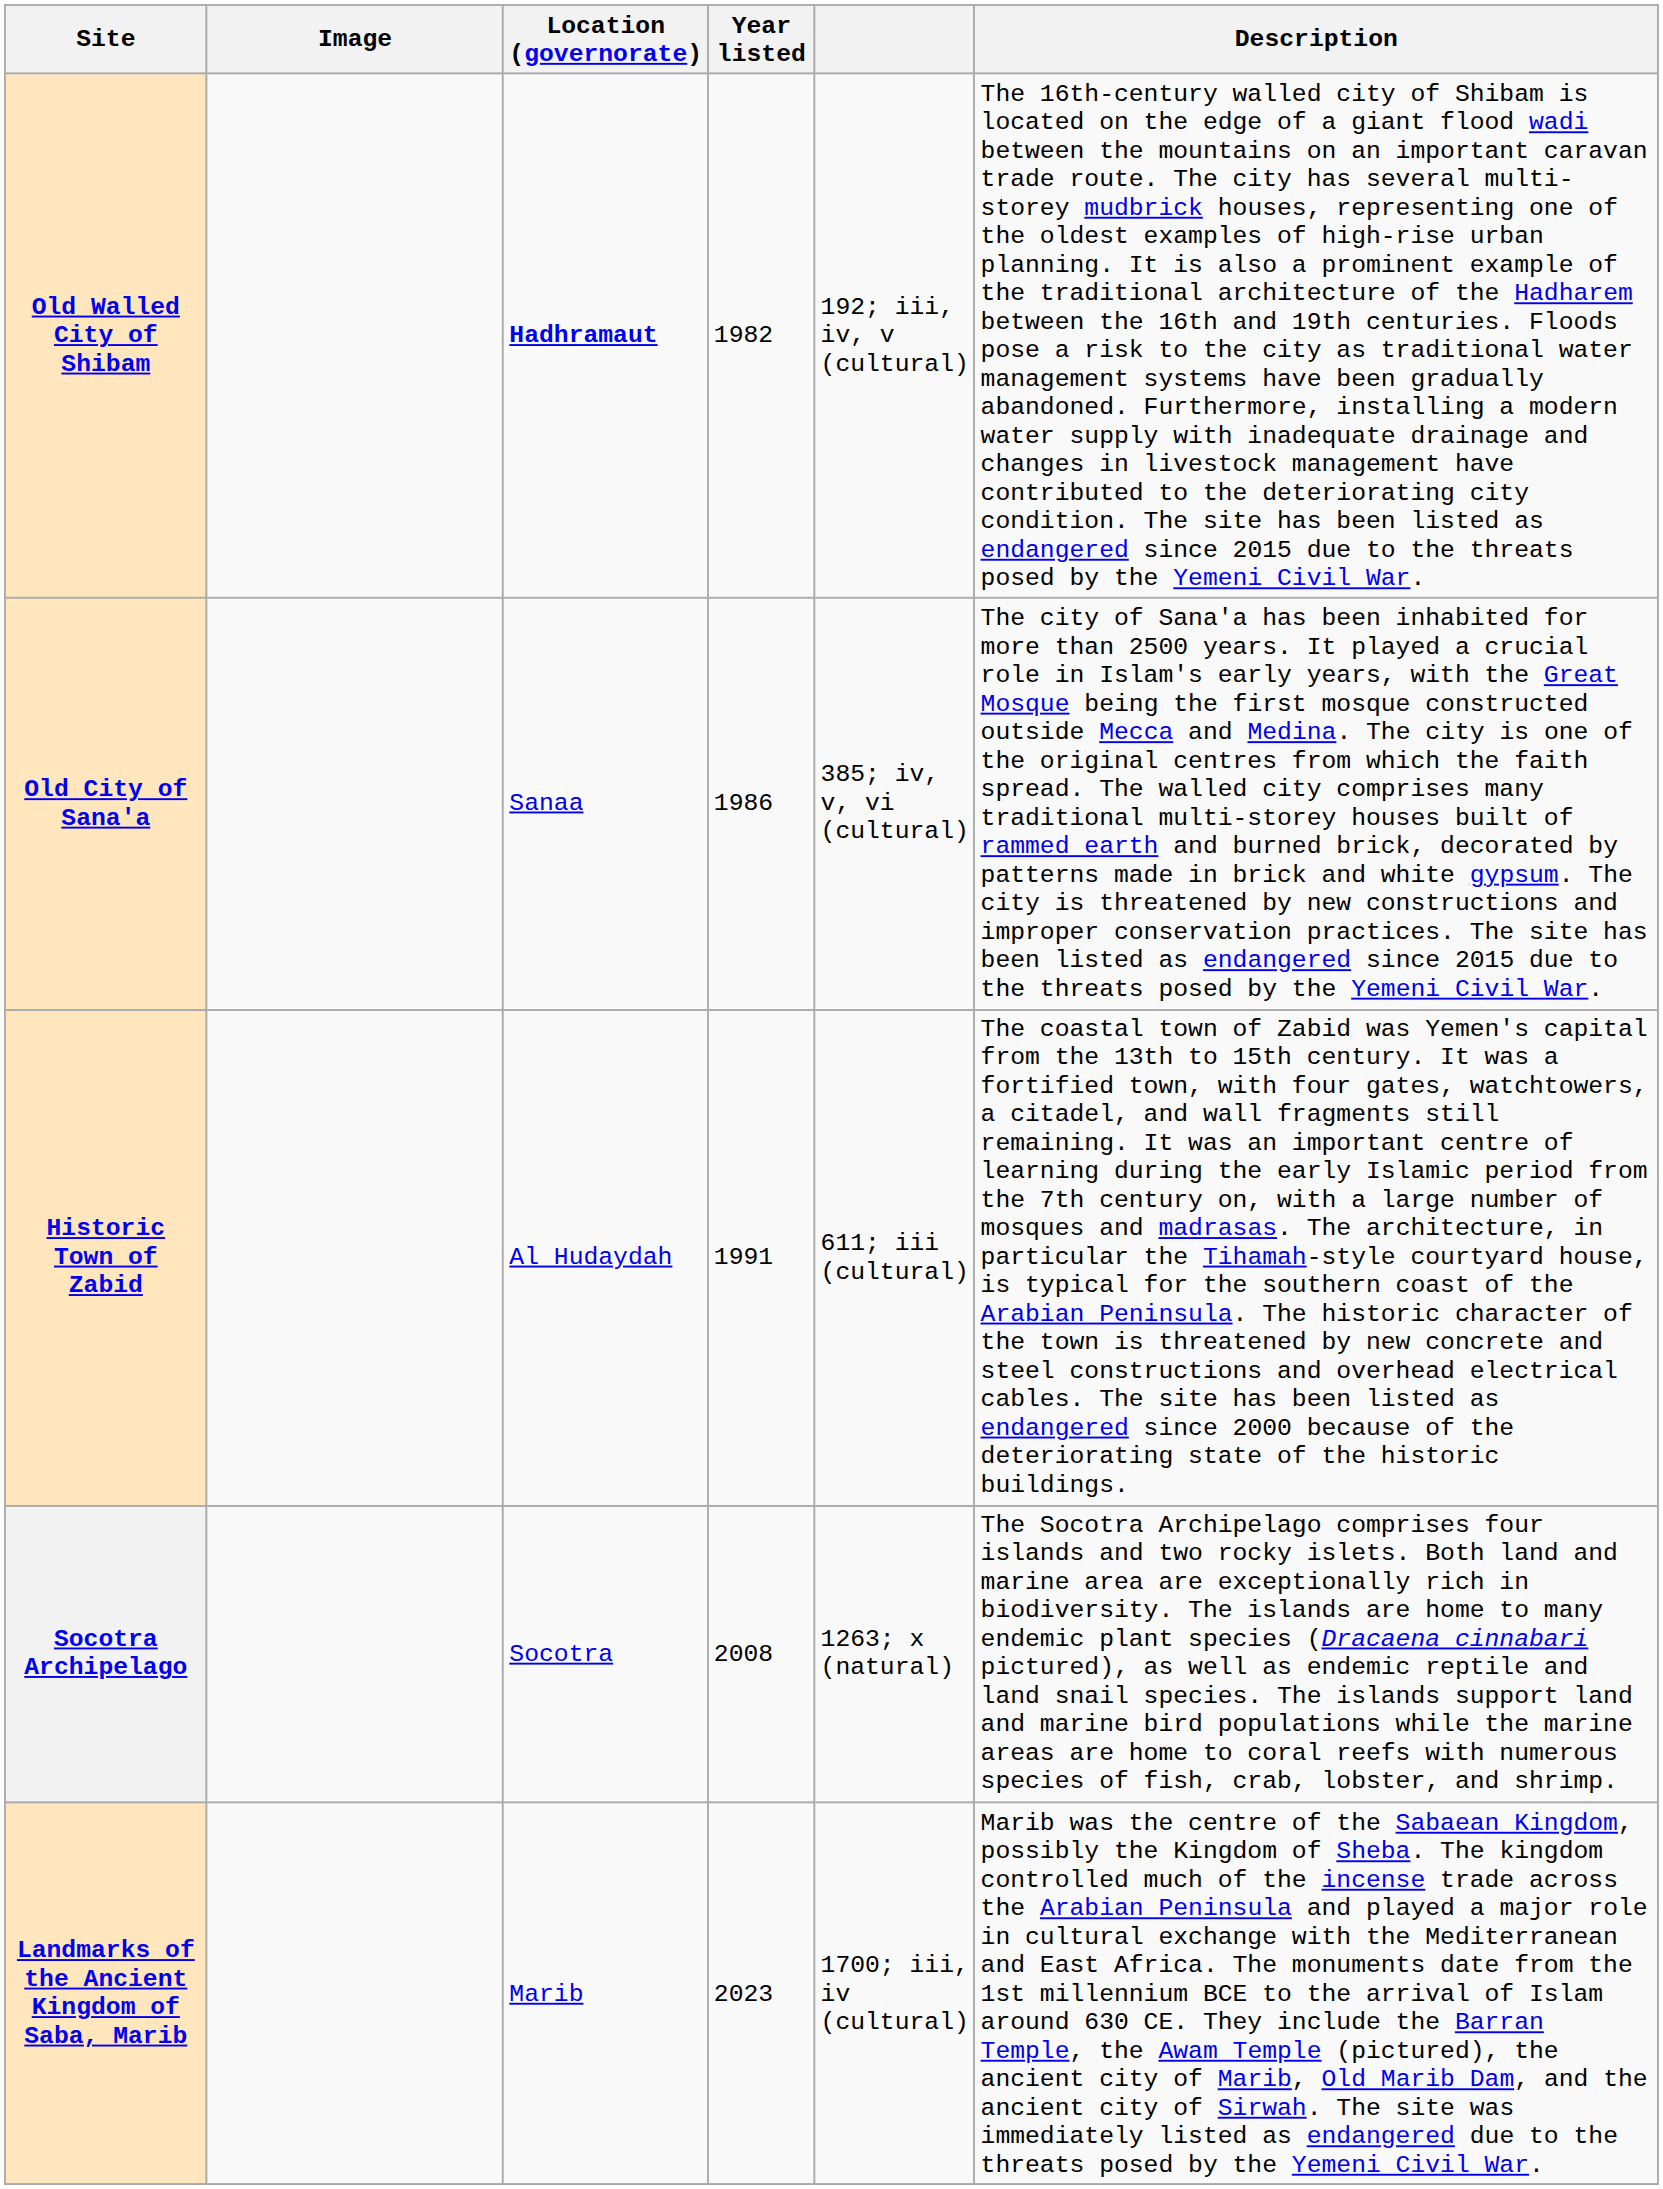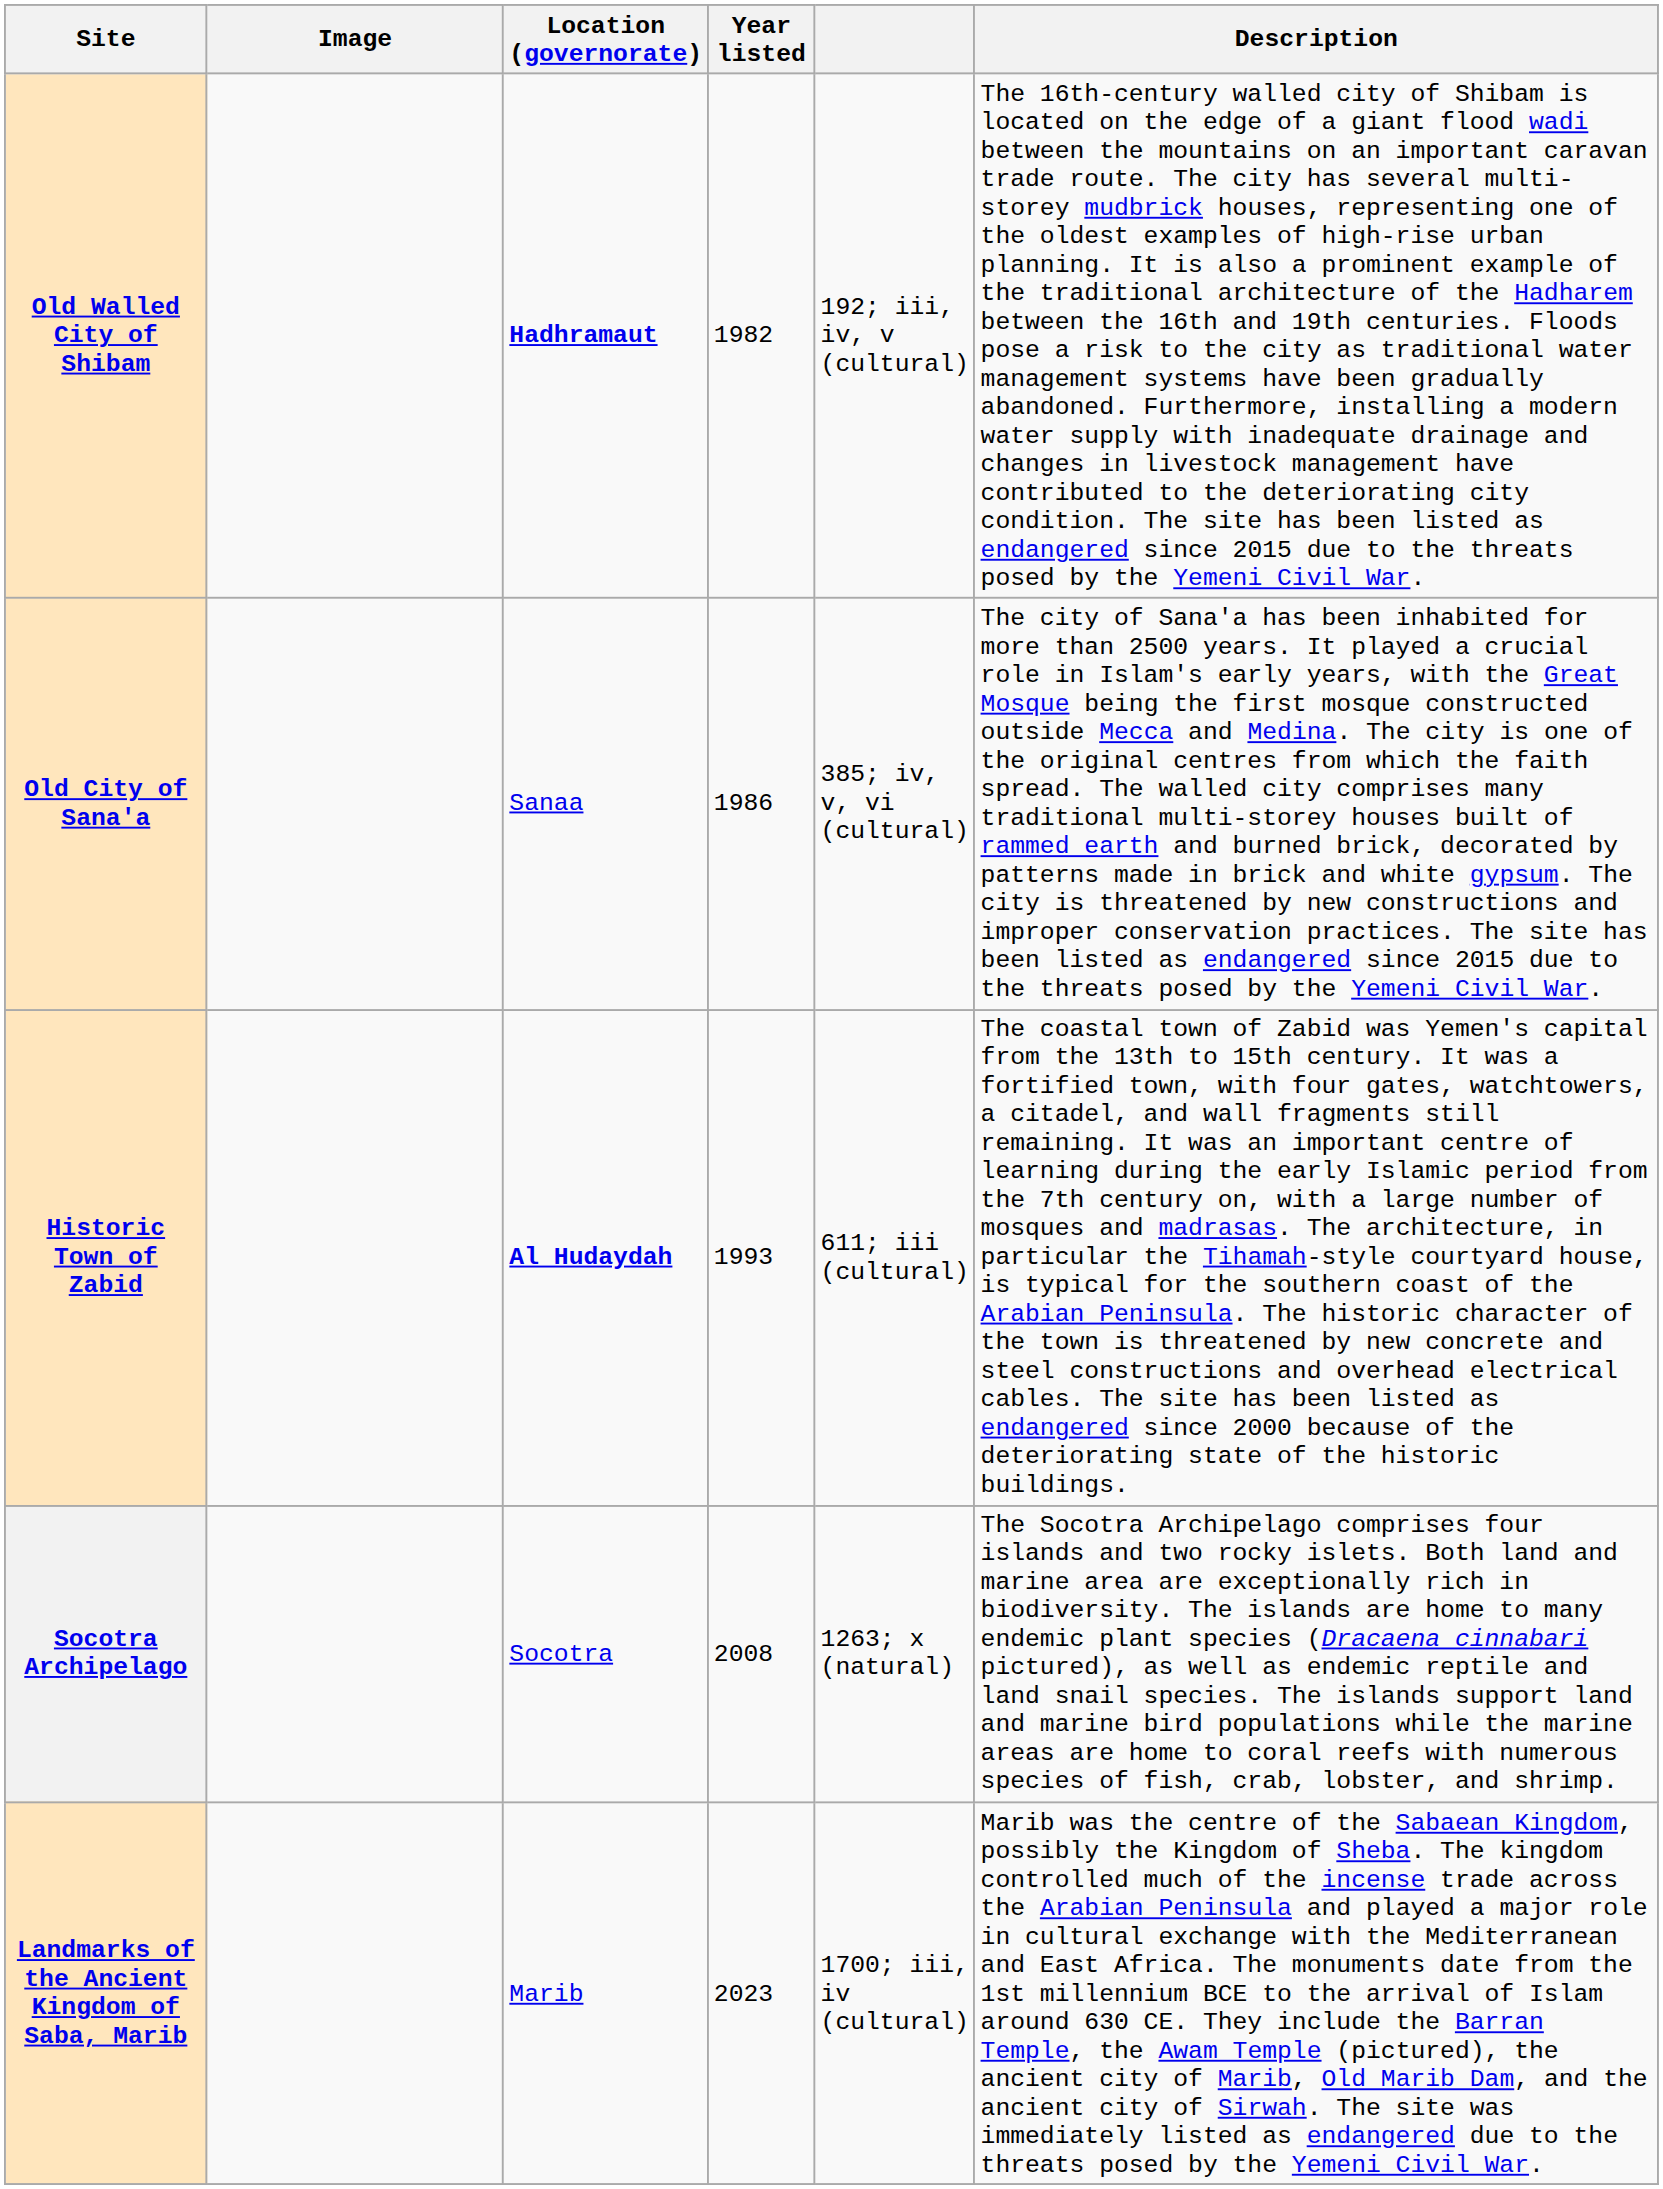 <table class="wikitable sortable plainrowheaders">
 <tr>
 <th style="width:100px;" scope="col">Site</th>
 <th class="unsortable" style="width:150px;" scope="col">Image</th>
 <th style="width:80px;" scope="col">Location (<a href='#'>governorate</a>)</th>
 <th style="width:50px;" scope="col">Year listed</th>
 <th style="width:60px;" scope="col" data-sort-type="number"></th>
 <th scope="col" class="unsortable">Description</th>
 </tr>
 <tr>
 <th scope="row" style="background-color: #FFE6BD"><a href='#'>Old Walled City of Shibam</a></th>
 <td></td>
 <td><strong><a href='#'>Hadhramaut</a></strong></td>
 <td>1982</td>
 <td>192; iii, iv, v (cultural)</td>
 <td>The 16th-century walled city of Shibam is located on the edge of a giant flood <a href='#'>wadi</a> between the mountains on an important caravan trade route. The city has several multi-storey <a href='#'>mudbrick</a> houses, representing one of the oldest examples of high-rise urban planning. It is also a prominent example of the traditional architecture of the <a href='#'>Hadharem</a> between the 16th and 19th centuries. Floods pose a risk to the city as traditional water management systems have been gradually abandoned. Furthermore, installing a modern water supply with inadequate drainage and changes in livestock management have contributed to the deteriorating city condition. The site has been listed as <a href='#'>endangered</a> since 2015 due to the threats posed by the <a href='#'>Yemeni Civil War</a>.</td>
 </tr>
 <tr>
 <th scope="row" style="background-color: #FFE6BD"><a href='#'>Old City of Sana'a</a></th>
 <td></td>
 <td><a href='#'>Sanaa</a></td>
 <td>1986</td>
 <td>385; iv, v, vi (cultural)</td>
 <td>The city of Sana'a has been inhabited for more than 2500 years. It played a crucial role in Islam's early years, with the <a href='#'>Great Mosque</a> being the first mosque constructed outside <a href='#'>Mecca</a> and <a href='#'>Medina</a>. The city is one of the original centres from which the faith spread. The walled city comprises many traditional multi-storey houses built of <a href='#'>rammed earth</a> and burned brick, decorated by patterns made in brick and white <a href='#'>gypsum</a>. The city is threatened by new constructions and improper conservation practices. The site has been listed as <a href='#'>endangered</a> since 2015 due to the threats posed by the <a href='#'>Yemeni Civil War</a>.</td>
 </tr>
 <tr>
 <th scope="row" style="background-color: #FFE6BD"><a href='#'>Historic Town of Zabid</a></th>
 <td></td>
-<td><a href='#'>Al Hudaydah</a></td>
-<td>1991</td>
+<td><strong><a href='#'>Al Hudaydah</a></strong></td>
+<td>1993</td>
 <td>611; iii (cultural)</td>
 <td>The coastal town of Zabid was Yemen's capital from the 13th to 15th century. It was a fortified town, with four gates, watchtowers, a citadel, and wall fragments still remaining. It was an important centre of learning during the early Islamic period from the 7th century on, with a large number of mosques and <a href='#'>madrasas</a>. The architecture, in particular the <a href='#'>Tihamah</a>-style courtyard house, is typical for the southern coast of the <a href='#'>Arabian Peninsula</a>. The historic character of the town is threatened by new concrete and steel constructions and overhead electrical cables. The site has been listed as <a href='#'>endangered</a> since 2000 because of the deteriorating state of the historic buildings.</td>
 </tr>
 <tr>
 <th scope="row"><a href='#'>Socotra Archipelago</a></th>
 <td></td>
 <td><a href='#'>Socotra</a></td>
 <td>2008</td>
 <td>1263; x (natural)</td>
 <td>The Socotra Archipelago comprises four islands and two rocky islets. Both land and marine area are exceptionally rich in biodiversity. The islands are home to many endemic plant species (<em><a href='#'>Dracaena cinnabari</a></em> pictured), as well as endemic reptile and land snail species. The islands support land and marine bird populations while the marine areas are home to coral reefs with numerous species of fish, crab, lobster, and shrimp.</td>
 </tr>
 <tr>
 <th scope="row" style="background-color: #FFE6BD"><a href='#'>Landmarks of the Ancient Kingdom of Saba, Marib</a></th>
 <td></td>
 <td><a href='#'>Marib</a></td>
 <td>2023</td>
 <td>1700; iii, iv (cultural)</td>
 <td>Marib was the centre of the <a href='#'>Sabaean Kingdom</a>, possibly the Kingdom of <a href='#'>Sheba</a>. The kingdom controlled much of the <a href='#'>incense</a> trade across the <a href='#'>Arabian Peninsula</a> and played a major role in cultural exchange with the Mediterranean and East Africa. The monuments date from the 1st millennium BCE to the arrival of Islam around 630 CE. They include the <a href='#'>Barran Temple</a>, the <a href='#'>Awam Temple</a> (pictured), the ancient city of <a href='#'>Marib</a>, <a href='#'>Old Marib Dam</a>, and the ancient city of  <a href='#'>Sirwah</a>. The site was immediately listed as <a href='#'>endangered</a> due to the threats posed by the <a href='#'>Yemeni Civil War</a>.</td>
 </tr>
 <tr>
 </tr>
 </table>
